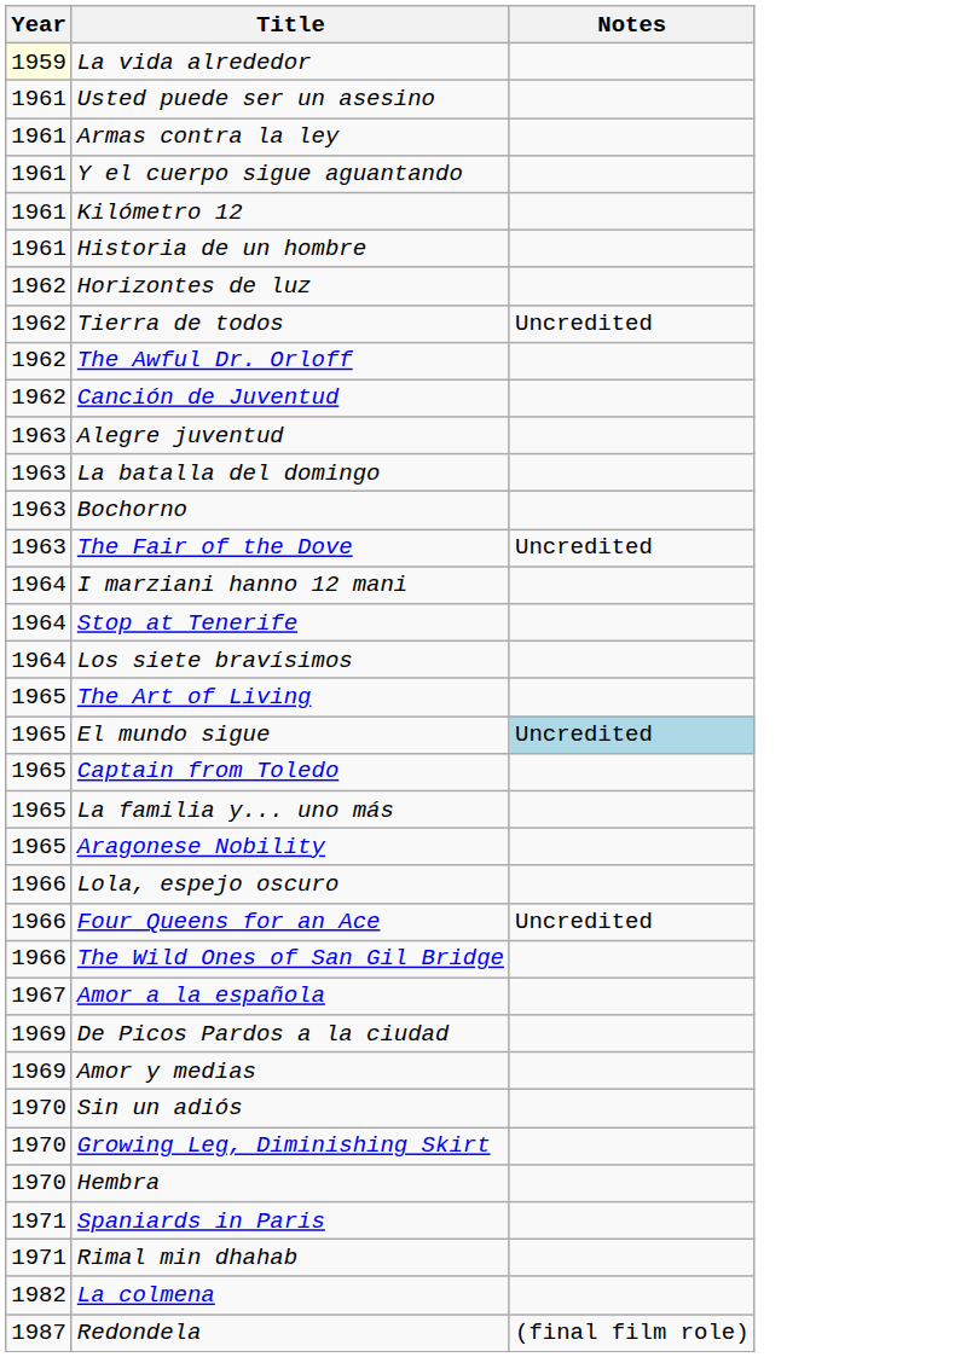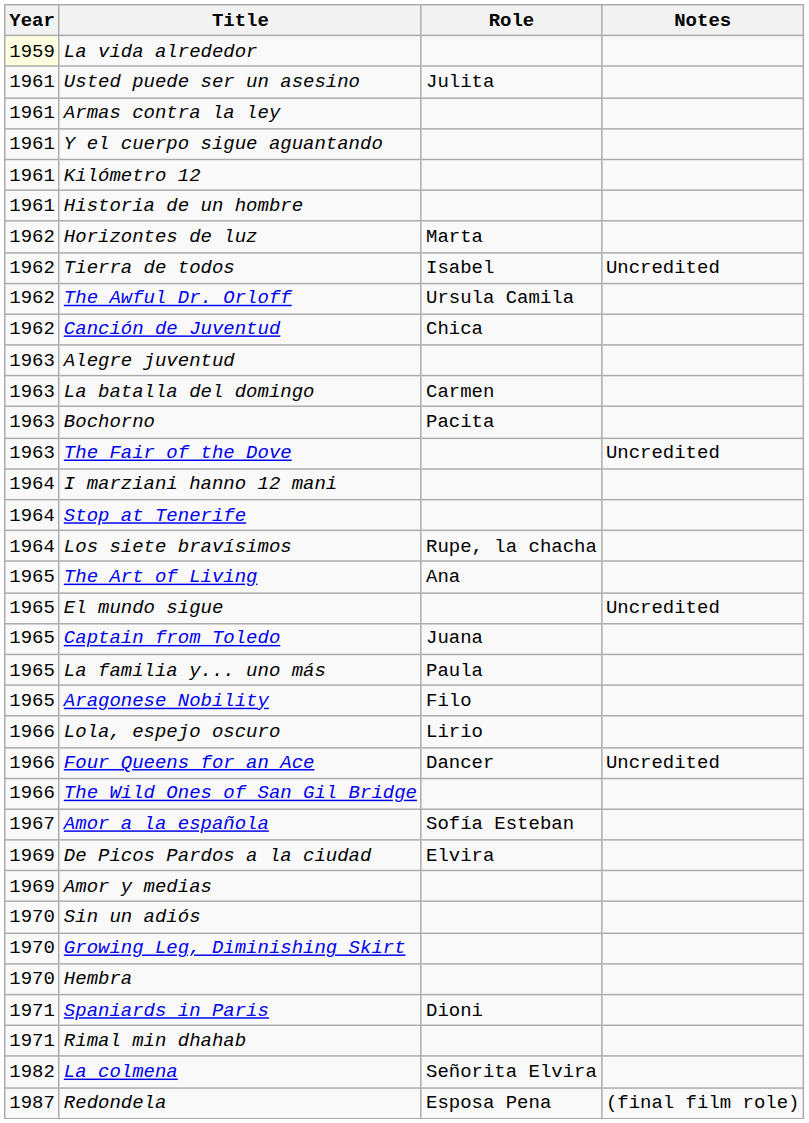 <table class="wikitable">
 <tr>
 <th>Year</th>
 <th>Title</th>
+<th>Role</th>
 <th>Notes</th>
 </tr>
 <tr>
 <td style="background: lightyellow;">1959</td>
 <td><em>La vida alrededor</em></td>
 <td></td>
+<td></td>
 </tr>
 <tr>
 <td>1961</td>
 <td><em>Usted puede ser un asesino</em></td>
+<td>Julita</td>
 <td></td>
 </tr>
 <tr>
 <td>1961</td>
 <td><em>Armas contra la ley</em></td>
 <td></td>
+<td></td>
 </tr>
 <tr>
 <td>1961</td>
 <td><em>Y el cuerpo sigue aguantando</em></td>
+<td></td>
 <td></td>
 </tr>
 <tr>
 <td>1961</td>
 <td><em>Kilómetro 12</em></td>
 <td></td>
+<td></td>
 </tr>
 <tr>
 <td>1961</td>
 <td><em>Historia de un hombre</em></td>
 <td></td>
+<td></td>
 </tr>
 <tr>
 <td>1962</td>
 <td><em>Horizontes de luz</em></td>
+<td>Marta</td>
 <td></td>
 </tr>
 <tr>
 <td>1962</td>
 <td><em>Tierra de todos</em></td>
+<td>Isabel</td>
 <td>Uncredited</td>
 </tr>
 <tr>
 <td>1962</td>
 <td><em><a href='#'>The Awful Dr. Orloff</a></em></td>
+<td>Ursula Camila</td>
 <td></td>
 </tr>
 <tr>
 <td>1962</td>
 <td><em><a href='#'>Canción de Juventud</a></em></td>
+<td>Chica</td>
 <td></td>
 </tr>
 <tr>
 <td>1963</td>
 <td><em>Alegre juventud</em></td>
 <td></td>
+<td></td>
 </tr>
 <tr>
 <td>1963</td>
 <td><em>La batalla del domingo</em></td>
+<td>Carmen</td>
 <td></td>
 </tr>
 <tr>
 <td>1963</td>
 <td><em>Bochorno</em></td>
+<td>Pacita</td>
 <td></td>
 </tr>
 <tr>
 <td>1963</td>
 <td><em><a href='#'>The Fair of the Dove</a></em></td>
+<td></td>
 <td>Uncredited</td>
 </tr>
 <tr>
 <td>1964</td>
 <td><em>I marziani hanno 12 mani</em></td>
 <td></td>
+<td></td>
 </tr>
 <tr>
 <td>1964</td>
 <td><em><a href='#'>Stop at Tenerife</a></em></td>
 <td></td>
+<td></td>
 </tr>
 <tr>
 <td>1964</td>
 <td><em>Los siete bravísimos</em></td>
+<td>Rupe, la chacha</td>
 <td></td>
 </tr>
 <tr>
 <td>1965</td>
 <td><em><a href='#'>The Art of Living</a></em></td>
+<td>Ana</td>
 <td></td>
 </tr>
 <tr>
 <td>1965</td>
 <td><em>El mundo sigue</em></td>
-<td style="background: lightblue;">Uncredited</td>
+<td></td>
+<td>Uncredited</td>
 </tr>
 <tr>
 <td>1965</td>
 <td><em><a href='#'>Captain from Toledo</a></em></td>
+<td>Juana</td>
 <td></td>
 </tr>
 <tr>
 <td>1965</td>
 <td><em>La familia y... uno más</em></td>
+<td>Paula</td>
 <td></td>
 </tr>
 <tr>
 <td>1965</td>
 <td><em><a href='#'>Aragonese Nobility</a></em></td>
+<td>Filo</td>
 <td></td>
 </tr>
 <tr>
 <td>1966</td>
 <td><em>Lola, espejo oscuro</em></td>
+<td>Lirio</td>
 <td></td>
 </tr>
 <tr>
 <td>1966</td>
 <td><em><a href='#'>Four Queens for an Ace</a></em></td>
+<td>Dancer</td>
 <td>Uncredited</td>
 </tr>
 <tr>
 <td>1966</td>
 <td><em><a href='#'>The Wild Ones of San Gil Bridge</a></em></td>
 <td></td>
+<td></td>
 </tr>
 <tr>
 <td>1967</td>
 <td><em><a href='#'>Amor a la española</a></em></td>
+<td>Sofía Esteban</td>
 <td></td>
 </tr>
 <tr>
 <td>1969</td>
 <td><em>De Picos Pardos a la ciudad</em></td>
+<td>Elvira</td>
 <td></td>
 </tr>
 <tr>
 <td>1969</td>
 <td><em>Amor y medias</em></td>
 <td></td>
+<td></td>
 </tr>
 <tr>
 <td>1970</td>
 <td><em>Sin un adiós</em></td>
+<td></td>
 <td></td>
 </tr>
 <tr>
 <td>1970</td>
 <td><em><a href='#'>Growing Leg, Diminishing Skirt</a></em></td>
 <td></td>
+<td></td>
 </tr>
 <tr>
 <td>1970</td>
 <td><em>Hembra</em></td>
 <td></td>
+<td></td>
 </tr>
 <tr>
 <td>1971</td>
 <td><em><a href='#'>Spaniards in Paris</a></em></td>
+<td>Dioni</td>
 <td></td>
 </tr>
 <tr>
 <td>1971</td>
 <td><em>Rimal min dhahab</em></td>
 <td></td>
+<td></td>
 </tr>
 <tr>
 <td>1982</td>
 <td><em><a href='#'>La colmena</a></em></td>
+<td>Señorita Elvira</td>
 <td></td>
 </tr>
 <tr>
 <td>1987</td>
 <td><em>Redondela</em></td>
+<td>Esposa Pena</td>
 <td>(final film role)</td>
 </tr>
 </table>
